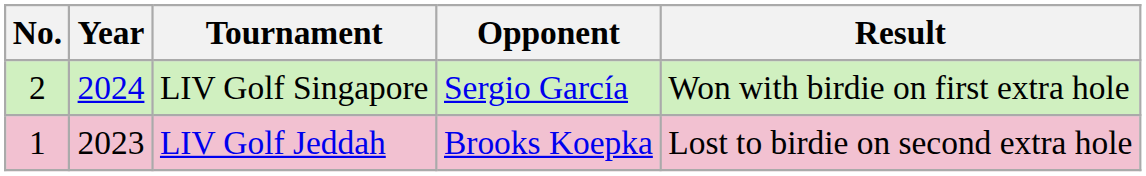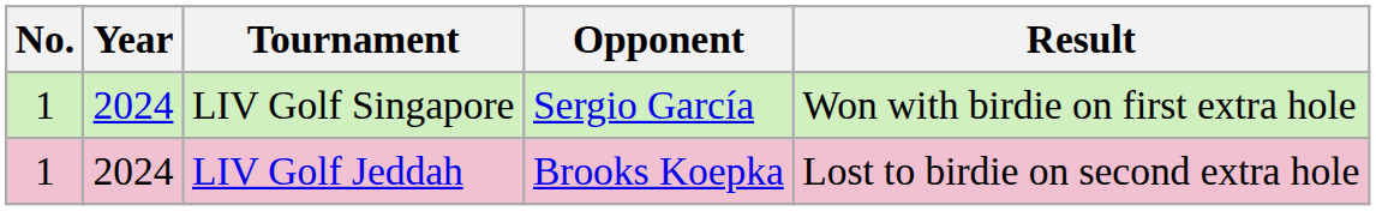 <table class="wikitable" style="font-size:95%;">
 <tr>
 <th>No.</th>
 <th>Year</th>
 <th>Tournament</th>
 <th>Opponent</th>
 <th>Result</th>
 </tr>
 <tr style="background:#D0F0C0;">
-<td align=center>2</td>
+<td align=center>1</td>
 <td><a href='#'>2024</a></td>
 <td>LIV Golf Singapore</td>
 <td> <a href='#'>Sergio García</a></td>
 <td>Won with birdie on first extra hole</td>
 </tr>
 <tr style="background:#F2C1D1;">
 <td align=center>1</td>
-<td>2023</td>
+<td>2024</td>
 <td><a href='#'>LIV Golf Jeddah</a></td>
 <td> <a href='#'>Brooks Koepka</a></td>
 <td>Lost to birdie on second extra hole</td>
 </tr>
 </table>
